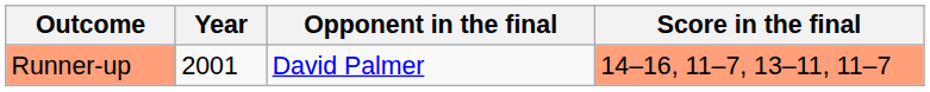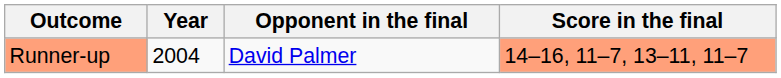 <table class="sortable wikitable">
 <tr>
 <th width="100">Outcome</th>
 <th width="50">Year</th>
 <th width="200">Opponent in the final</th>
 <th width="200">Score in the final</th>
 </tr>
 <tr>
 <td bgcolor="ffa07a">Runner-up</td>
-<td>2001</td>
+<td>2004</td>
 <td>   <a href='#'>David Palmer</a></td>
 <td style="background: lightsalmon;">14–16, 11–7, 13–11, 11–7</td>
 </tr>
 </table>
